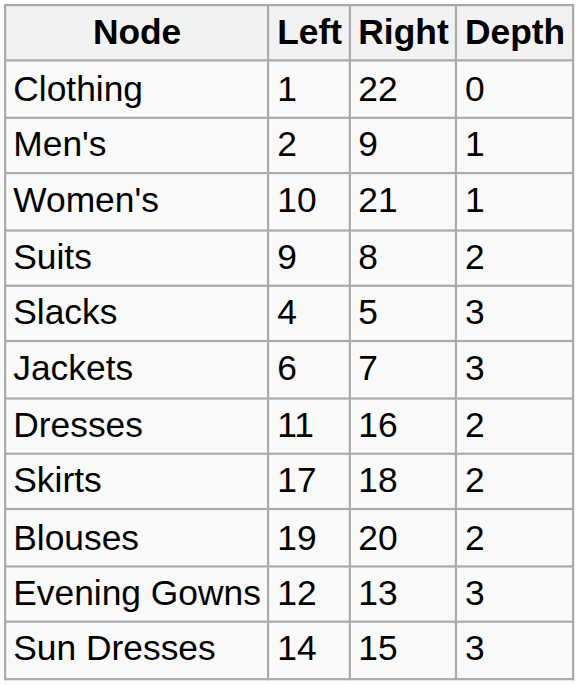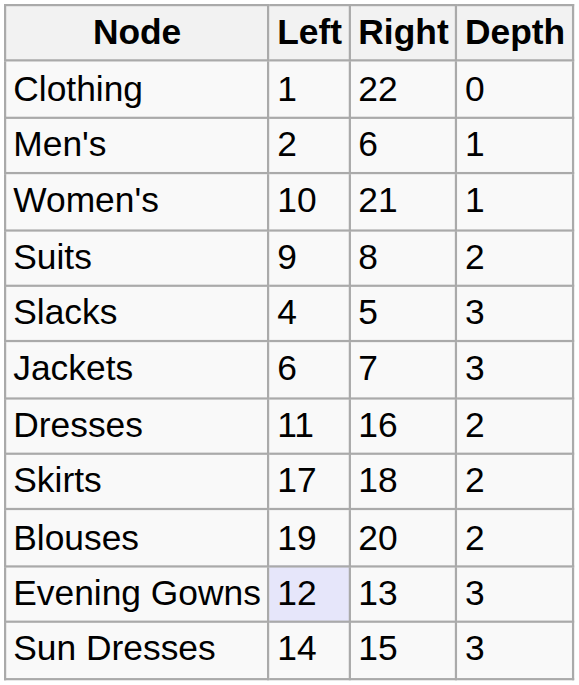 <table class="wikitable sortable">
 <tr>
 <th>Node</th>
 <th>Left</th>
 <th>Right</th>
 <th>Depth</th>
 </tr>
 <tr>
 <td>Clothing</td>
 <td>1</td>
 <td>22</td>
 <td>0</td>
 </tr>
 <tr>
 <td>Men's</td>
 <td>2</td>
-<td>9</td>
+<td>6</td>
 <td>1</td>
 </tr>
 <tr>
 <td>Women's</td>
 <td>10</td>
 <td>21</td>
 <td>1</td>
 </tr>
 <tr>
 <td>Suits</td>
 <td>9</td>
 <td>8</td>
 <td>2</td>
 </tr>
 <tr>
 <td>Slacks</td>
 <td>4</td>
 <td>5</td>
 <td>3</td>
 </tr>
 <tr>
 <td>Jackets</td>
 <td>6</td>
 <td>7</td>
 <td>3</td>
 </tr>
 <tr>
 <td>Dresses</td>
 <td>11</td>
 <td>16</td>
 <td>2</td>
 </tr>
 <tr>
 <td>Skirts</td>
 <td>17</td>
 <td>18</td>
 <td>2</td>
 </tr>
 <tr>
 <td>Blouses</td>
 <td>19</td>
 <td>20</td>
 <td>2</td>
 </tr>
 <tr>
 <td>Evening Gowns</td>
-<td>12</td>
+<td style="background: lavender;">12</td>
 <td>13</td>
 <td>3</td>
 </tr>
 <tr>
 <td>Sun Dresses</td>
 <td>14</td>
 <td>15</td>
 <td>3</td>
 </tr>
 </table>
